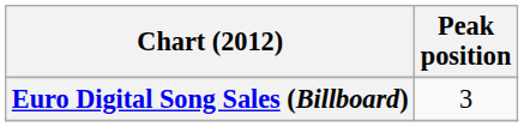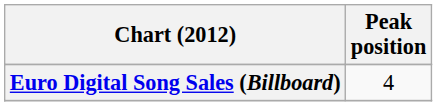 <table class="wikitable sortable plainrowheaders" style="text-align:center">
 <tr>
 <th scope="col">Chart (2012)</th>
 <th scope="col">Peak<br>position</th>
 </tr>
 <tr>
 </tr>
 <tr>
 </tr>
 <tr>
 </tr>
 <tr>
 </tr>
 <tr>
 </tr>
 <tr>
 <th scope="row"><a href='#'>Euro Digital Song Sales</a> (<em>Billboard</em>)</th>
-<td>3</td>
+<td>4</td>
 </tr>
 <tr>
 </tr>
 <tr>
 </tr>
 <tr>
 </tr>
 <tr>
 </tr>
 <tr>
 </tr>
 <tr>
 </tr>
 <tr>
 </tr>
 <tr>
 </tr>
 <tr>
 </tr>
 <tr>
 </tr>
 <tr>
 </tr>
 <tr>
 </tr>
 </table>
